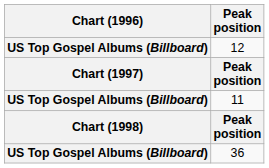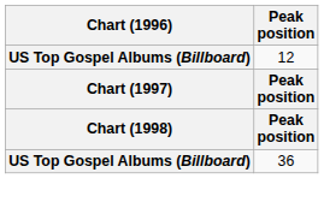 <table class="wikitable sortable plainrowheaders">
 <tr>
 <th scope="col">Chart (1996)</th>
 <th scope="col">Peak<br>position</th>
 </tr>
 <tr>
 <th scope="row">US Top Gospel Albums (<em>Billboard</em>)</th>
 <td align="center">12</td>
 </tr>
 <tr>
 <th scope="col">Chart (1997)</th>
 <th scope="col">Peak<br>position</th>
 </tr>
 <tr>
-<th scope="row">US Top Gospel Albums (<em>Billboard</em>)</th>
-<td align="center">11</td>
-</tr>
-<tr>
 <th scope="col">Chart (1998)</th>
 <th scope="col">Peak<br>position</th>
 </tr>
 <tr>
 <th scope="row">US Top Gospel Albums (<em>Billboard</em>)</th>
 <td align="center">36</td>
 </tr>
 </table>
